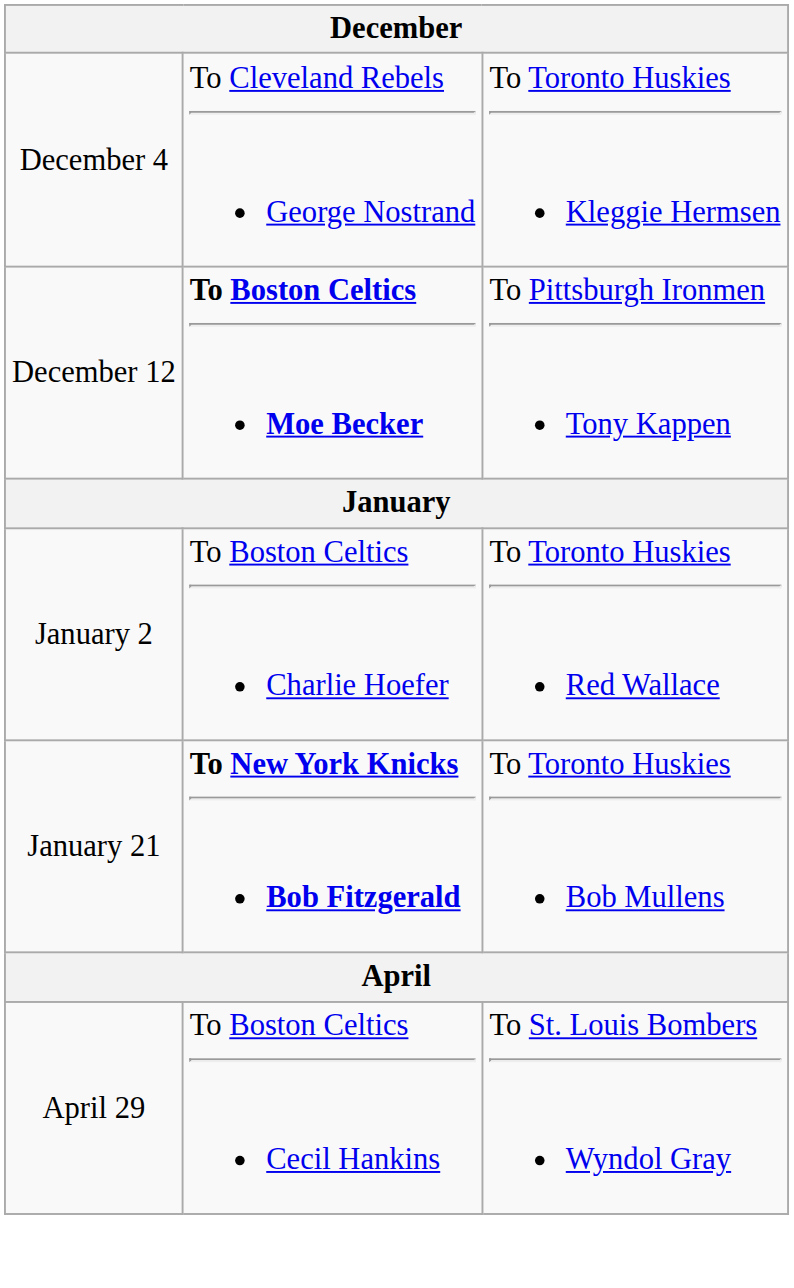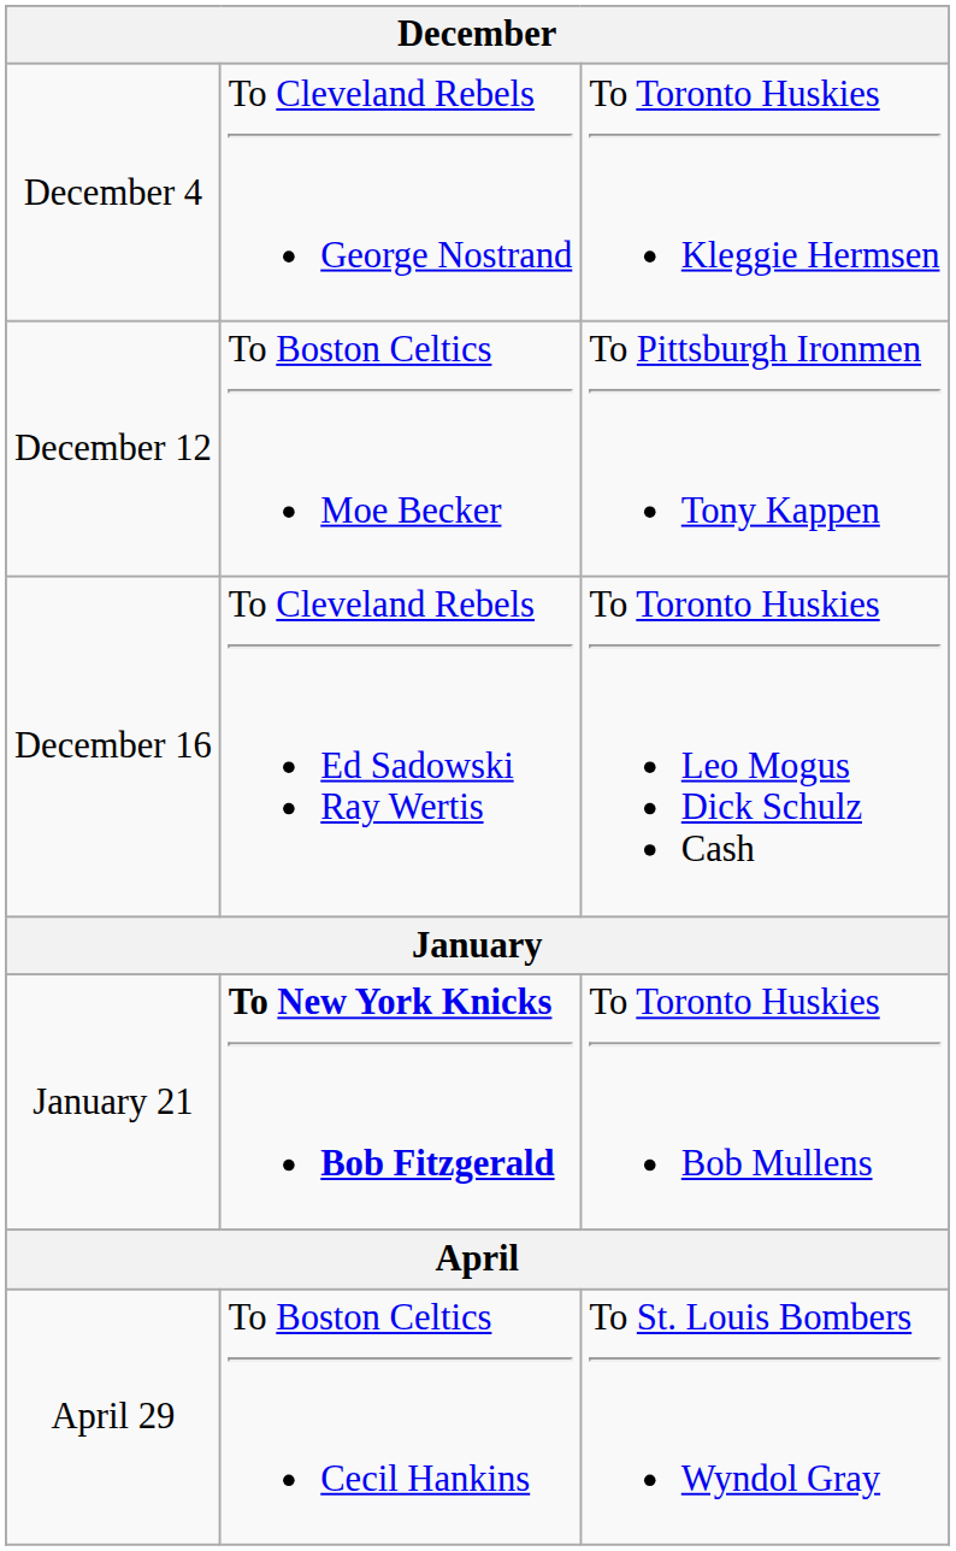 <table class="wikitable" style="text-align:center">
 <tr>
 <th colspan=3>December</th>
 </tr>
 <tr>
 <td>December 4</td>
 <td align=left valign=top>To <a href='#'>Cleveland Rebels</a><hr><br><ul><li><a href='#'>George Nostrand</a></li></ul></td>
 <td align=left valign=top>To <a href='#'>Toronto Huskies</a><hr><br><ul><li><a href='#'>Kleggie Hermsen</a></li></ul></td>
 </tr>
 <tr>
 <td>December 12</td>
-<td align=left valign=top><strong>To <a href='#'>Boston Celtics</a><hr><br><ul><li><a href='#'>Moe Becker</a></li></ul></strong></td>
+<td align=left valign=top>To <a href='#'>Boston Celtics</a><hr><br><ul><li><a href='#'>Moe Becker</a></li></ul></td>
 <td align=left valign=top>To <a href='#'>Pittsburgh Ironmen</a><hr><br><ul><li><a href='#'>Tony Kappen</a></li></ul></td>
 </tr>
 <tr>
-<th colspan=3>January</th>
+<td>December 16</td>
+<td align=left valign=top>To <a href='#'>Cleveland Rebels</a><hr><br><ul><li><a href='#'>Ed Sadowski</a></li><li><a href='#'>Ray Wertis</a></li></ul></td>
+<td align=left valign=top>To <a href='#'>Toronto Huskies</a><hr><br><ul><li><a href='#'>Leo Mogus</a></li><li><a href='#'>Dick Schulz</a></li><li>Cash</li></ul></td>
 </tr>
 <tr>
-<td>January 2</td>
-<td align=left valign=top>To <a href='#'>Boston Celtics</a><hr><br><ul><li><a href='#'>Charlie Hoefer</a></li></ul></td>
-<td align=left valign=top>To <a href='#'>Toronto Huskies</a><hr><br><ul><li><a href='#'>Red Wallace</a></li></ul></td>
+<th colspan=3>January</th>
 </tr>
 <tr>
 <td>January 21</td>
 <td align=left valign=top><strong>To <a href='#'>New York Knicks</a><hr><br><ul><li><a href='#'>Bob Fitzgerald</a></li></ul></strong></td>
 <td align=left valign=top>To <a href='#'>Toronto Huskies</a><hr><br><ul><li><a href='#'>Bob Mullens</a></li></ul></td>
 </tr>
 <tr>
 <th colspan=3>April</th>
 </tr>
 <tr>
 <td>April 29</td>
 <td align=left valign=top>To <a href='#'>Boston Celtics</a><hr><br><ul><li><a href='#'>Cecil Hankins</a></li></ul></td>
 <td align=left valign=top>To <a href='#'>St. Louis Bombers</a><hr><br><ul><li><a href='#'>Wyndol Gray</a></li></ul></td>
 </tr>
 </table>
